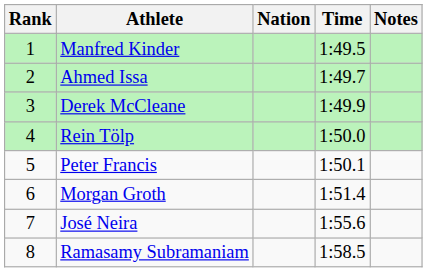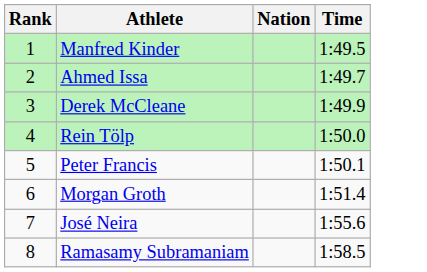 <table class="wikitable sortable" style="text-align:center">
 <tr>
 <th>Rank</th>
 <th>Athlete</th>
 <th>Nation</th>
 <th>Time</th>
-<th>Notes</th>
 </tr>
 <tr bgcolor=bbf3bb>
 <td>1</td>
 <td align=left><a href='#'>Manfred Kinder</a></td>
 <td align=left></td>
 <td>1:49.5</td>
-<td></td>
 </tr>
 <tr bgcolor=bbf3bb>
 <td>2</td>
 <td align=left><a href='#'>Ahmed Issa</a></td>
 <td align=left></td>
 <td>1:49.7</td>
-<td></td>
 </tr>
 <tr bgcolor=bbf3bb>
 <td>3</td>
 <td align=left><a href='#'>Derek McCleane</a></td>
 <td align=left></td>
 <td>1:49.9</td>
-<td></td>
 </tr>
 <tr bgcolor=bbf3bb>
 <td>4</td>
 <td align=left><a href='#'>Rein Tölp</a></td>
 <td align=left></td>
 <td>1:50.0</td>
-<td></td>
 </tr>
 <tr>
 <td>5</td>
 <td align=left><a href='#'>Peter Francis</a></td>
 <td align=left></td>
 <td>1:50.1</td>
-<td></td>
 </tr>
 <tr>
 <td>6</td>
 <td align=left><a href='#'>Morgan Groth</a></td>
 <td align=left></td>
 <td>1:51.4</td>
-<td></td>
 </tr>
 <tr>
 <td>7</td>
 <td align=left><a href='#'>José Neira</a></td>
 <td align=left></td>
 <td>1:55.6</td>
-<td></td>
 </tr>
 <tr>
 <td>8</td>
 <td align=left><a href='#'>Ramasamy Subramaniam</a></td>
 <td align=left></td>
 <td>1:58.5</td>
-<td></td>
 </tr>
 </table>
